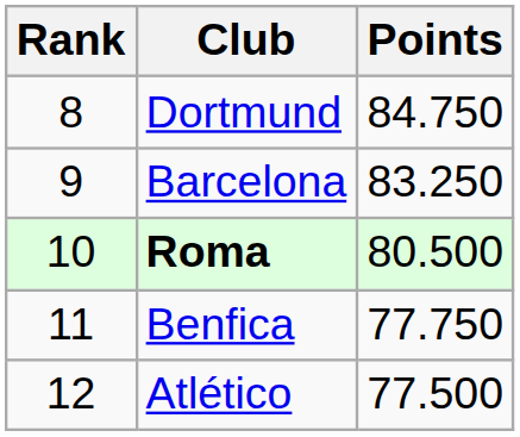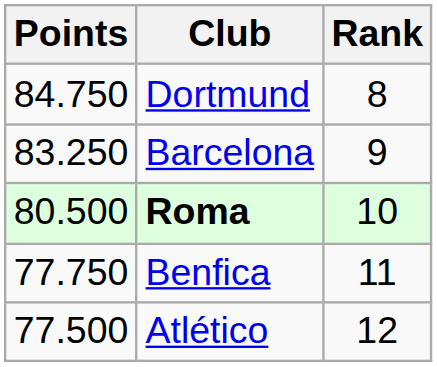 <table class="wikitable" style="text-align: center;">
 <tr>
+<th>Points</th>
+<th>Club</th>
 <th>Rank</th>
-<th>Club</th>
-<th>Points</th>
 </tr>
 <tr>
+<td>84.750</td>
+<td align=left> <a href='#'>Dortmund</a></td>
 <td>8</td>
-<td align=left> <a href='#'>Dortmund</a></td>
-<td>84.750</td>
 </tr>
 <tr>
+<td>83.250</td>
+<td align=left> <a href='#'>Barcelona</a></td>
 <td>9</td>
-<td align=left> <a href='#'>Barcelona</a></td>
-<td>83.250</td>
 </tr>
 <tr bgcolor="#ddffdd">
+<td>80.500</td>
+<td align=left> <strong>Roma</strong></td>
 <td>10</td>
-<td align=left> <strong>Roma</strong></td>
-<td>80.500</td>
 </tr>
 <tr>
+<td>77.750</td>
+<td align=left> <a href='#'>Benfica</a></td>
 <td>11</td>
-<td align=left> <a href='#'>Benfica</a></td>
-<td>77.750</td>
 </tr>
 <tr>
+<td>77.500</td>
+<td align=left> <a href='#'>Atlético</a></td>
 <td>12</td>
-<td align=left> <a href='#'>Atlético</a></td>
-<td>77.500</td>
 </tr>
 </table>
